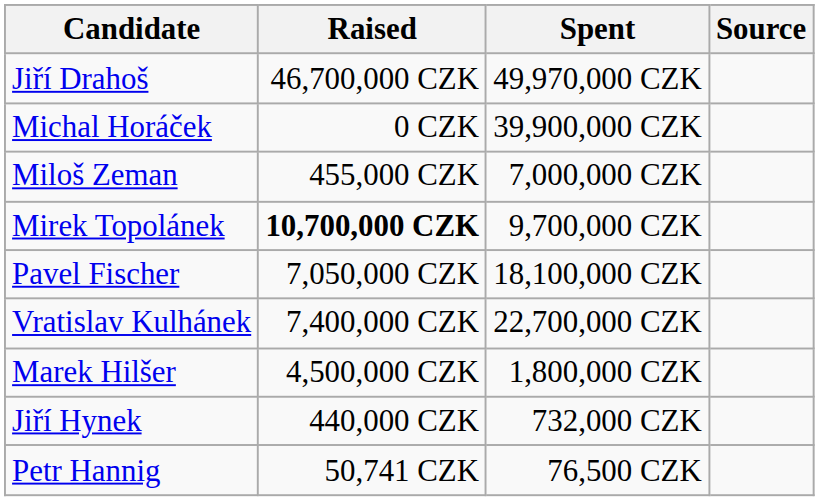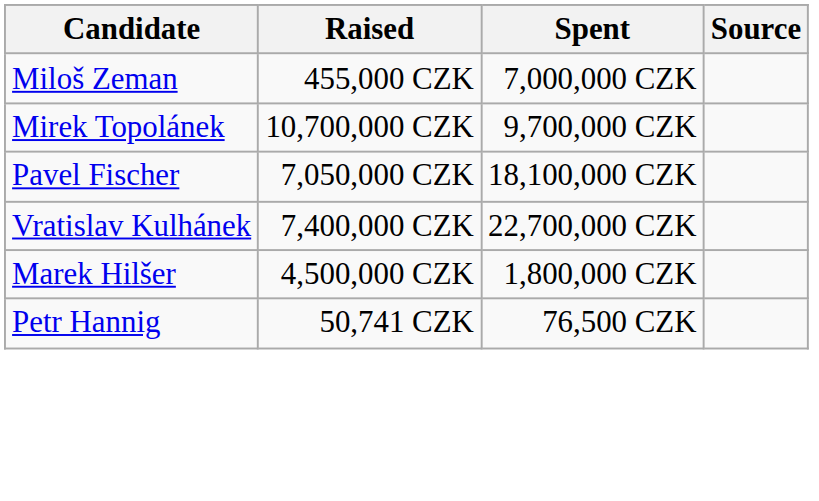 <table class=wikitable style=text-align:right>
 <tr>
 <th>Candidate</th>
 <th>Raised</th>
 <th>Spent</th>
 <th>Source</th>
-</tr>
-<tr>
-<td align=left><a href='#'>Jiří Drahoš</a></td>
-<td>46,700,000 CZK</td>
-<td>49,970,000 CZK</td>
-<td></td>
-</tr>
-<tr>
-<td align=left><a href='#'>Michal Horáček</a></td>
-<td>0 CZK</td>
-<td>39,900,000 CZK</td>
-<td></td>
 </tr>
 <tr>
 <td align=left><a href='#'>Miloš Zeman</a></td>
 <td>455,000 CZK</td>
 <td>7,000,000 CZK</td>
 <td></td>
 </tr>
 <tr>
 <td align=left><a href='#'>Mirek Topolánek</a></td>
-<td><strong>10,700,000 CZK</strong></td>
+<td>10,700,000 CZK</td>
 <td>9,700,000 CZK</td>
 <td></td>
 </tr>
 <tr>
 <td align=left><a href='#'>Pavel Fischer</a></td>
 <td>7,050,000 CZK</td>
 <td>18,100,000 CZK</td>
 <td></td>
 </tr>
 <tr>
 <td align=left><a href='#'>Vratislav Kulhánek</a></td>
 <td>7,400,000 CZK</td>
 <td>22,700,000 CZK</td>
 <td></td>
 </tr>
 <tr>
 <td align=left><a href='#'>Marek Hilšer</a></td>
 <td>4,500,000 CZK</td>
 <td>1,800,000 CZK</td>
 <td></td>
 </tr>
 <tr>
-<td align=left><a href='#'>Jiří Hynek</a></td>
-<td>440,000 CZK</td>
-<td>732,000 CZK</td>
-<td></td>
-</tr>
-<tr>
 <td align=left><a href='#'>Petr Hannig</a></td>
 <td>50,741 CZK</td>
 <td>76,500 CZK</td>
 <td></td>
 </tr>
 </table>
